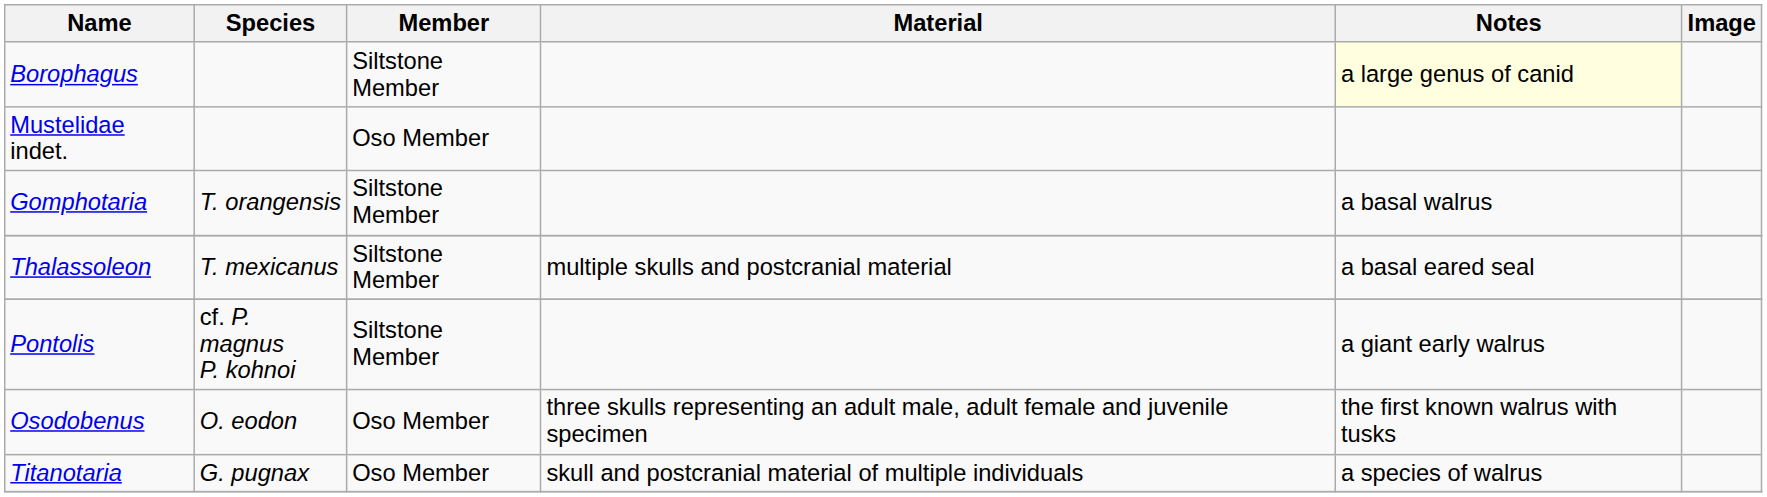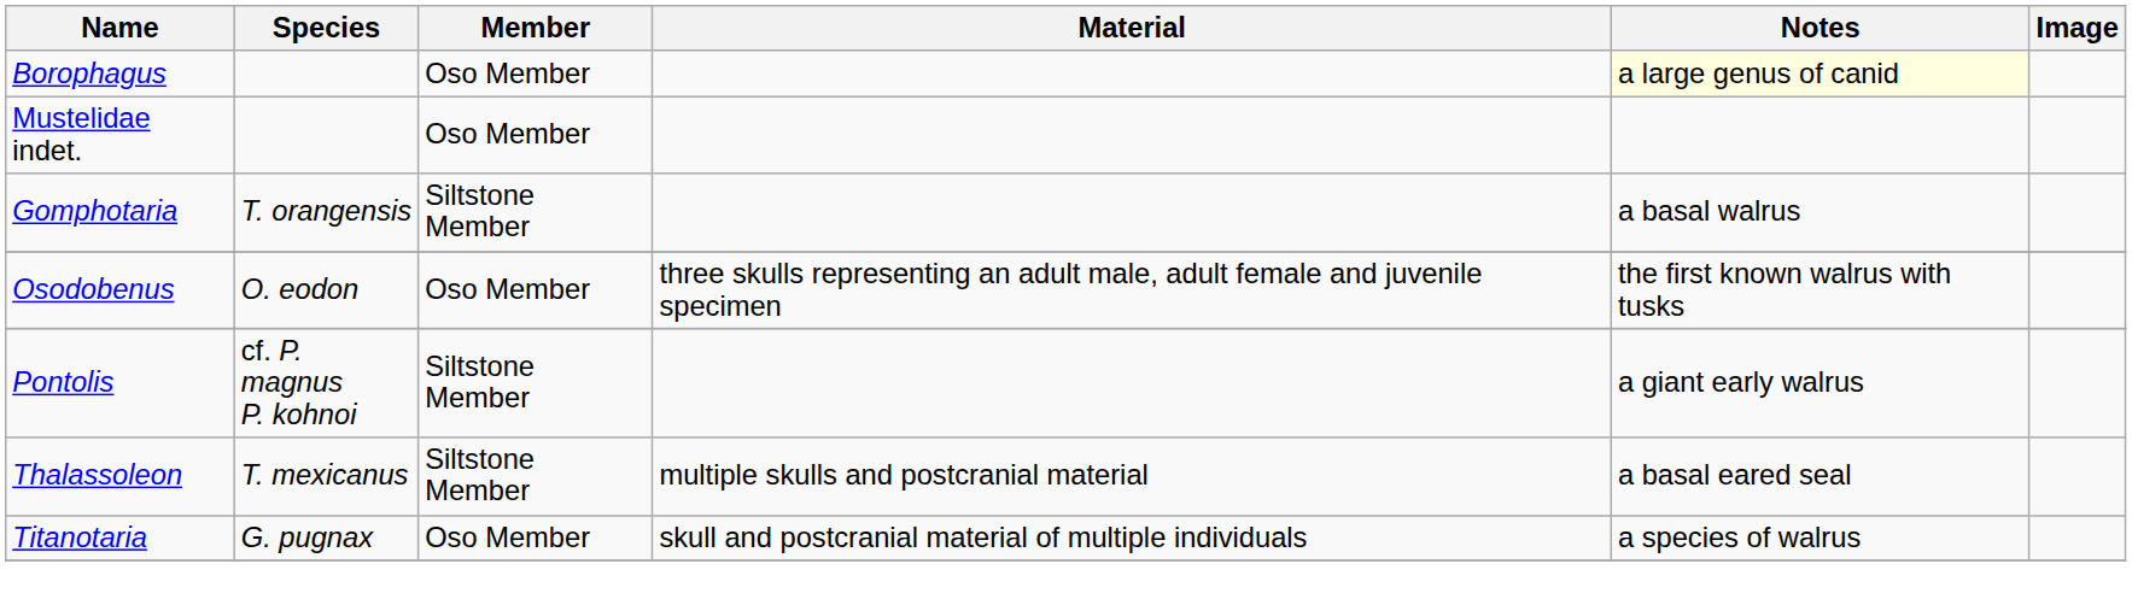 <table class="wikitable" align="center" width="75%">
 <tr>
 <th>Name</th>
 <th>Species</th>
 <th>Member</th>
 <th>Material</th>
 <th>Notes</th>
 <th>Image</th>
 </tr>
 <tr>
 <td><em><a href='#'>Borophagus</a></em></td>
 <td></td>
-<td>Siltstone Member</td>
+<td>Oso Member</td>
 <td></td>
 <td style="background: lightyellow;">a large genus of canid</td>
 <td></td>
 </tr>
 <tr>
 <td><a href='#'>Mustelidae</a> indet.</td>
 <td></td>
 <td>Oso Member</td>
 <td></td>
 <td></td>
 <td></td>
 </tr>
 <tr>
 <td><em><a href='#'>Gomphotaria</a></em></td>
 <td><em>T. orangensis</em> </td>
 <td>Siltstone Member</td>
 <td></td>
 <td>a basal walrus</td>
 <td></td>
 </tr>
 <tr>
 </tr>
 <tr>
-<td><em><a href='#'>Thalassoleon</a></em></td>
-<td><em>T. mexicanus</em></td>
-<td>Siltstone Member</td>
-<td>multiple skulls and postcranial material</td>
-<td>a basal eared seal</td>
+<td><em><a href='#'>Osodobenus</a></em></td>
+<td><em>O. eodon</em></td>
+<td>Oso Member</td>
+<td>three skulls representing an adult male, adult female and juvenile specimen</td>
+<td>the first known walrus with tusks</td>
 <td></td>
 </tr>
 <tr>
 </tr>
 <tr>
 <td><em><a href='#'>Pontolis</a></em></td>
 <td>cf. <em>P. magnus</em><br><em>P. kohnoi</em></td>
 <td>Siltstone Member</td>
 <td></td>
 <td>a giant early walrus</td>
 <td></td>
 </tr>
 <tr>
-<td><em><a href='#'>Osodobenus</a></em></td>
-<td><em>O. eodon</em></td>
-<td>Oso Member</td>
-<td>three skulls representing an adult male, adult female and juvenile specimen</td>
-<td>the first known walrus with tusks</td>
+<td><em><a href='#'>Thalassoleon</a></em></td>
+<td><em>T. mexicanus</em></td>
+<td>Siltstone Member</td>
+<td>multiple skulls and postcranial material</td>
+<td>a basal eared seal</td>
 <td></td>
 </tr>
 <tr>
 <td><em><a href='#'>Titanotaria</a></em></td>
 <td><em>G. pugnax</em></td>
 <td>Oso Member</td>
 <td>skull and postcranial material of multiple individuals</td>
 <td>a species of walrus</td>
 <td></td>
 </tr>
 <tr>
 </tr>
 </table>
